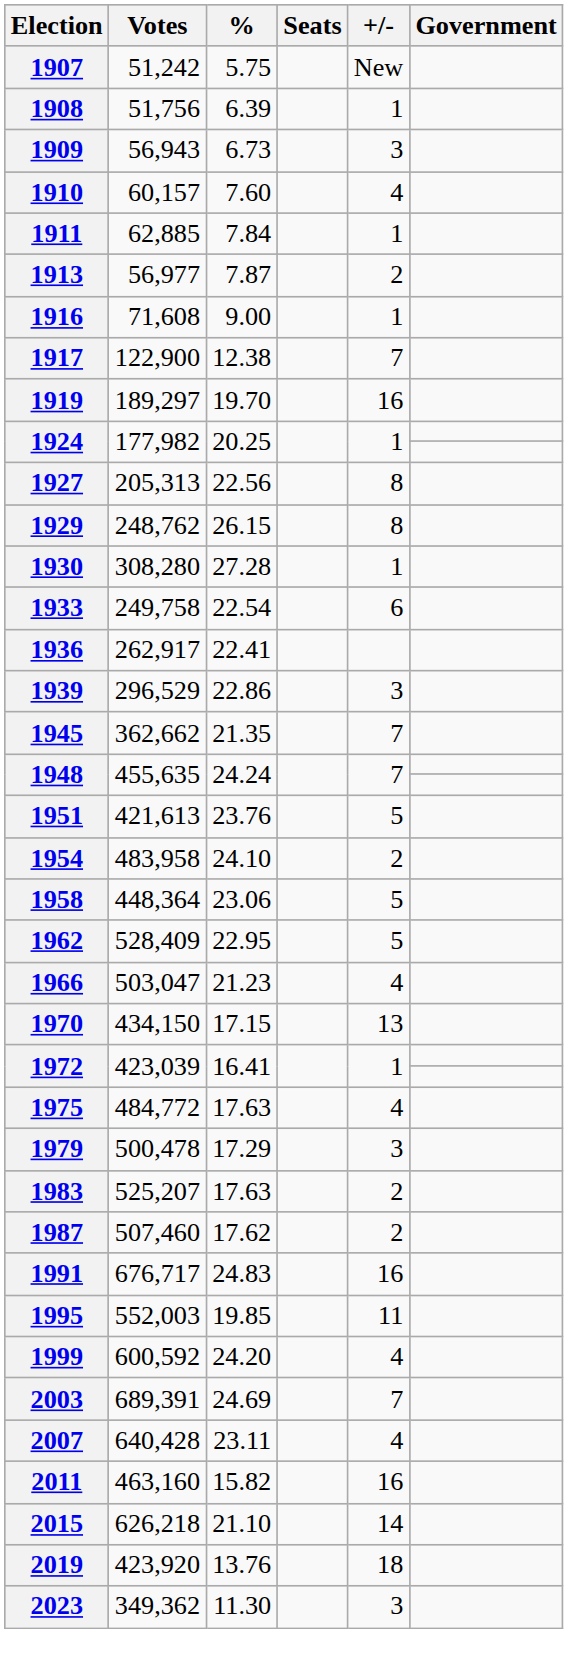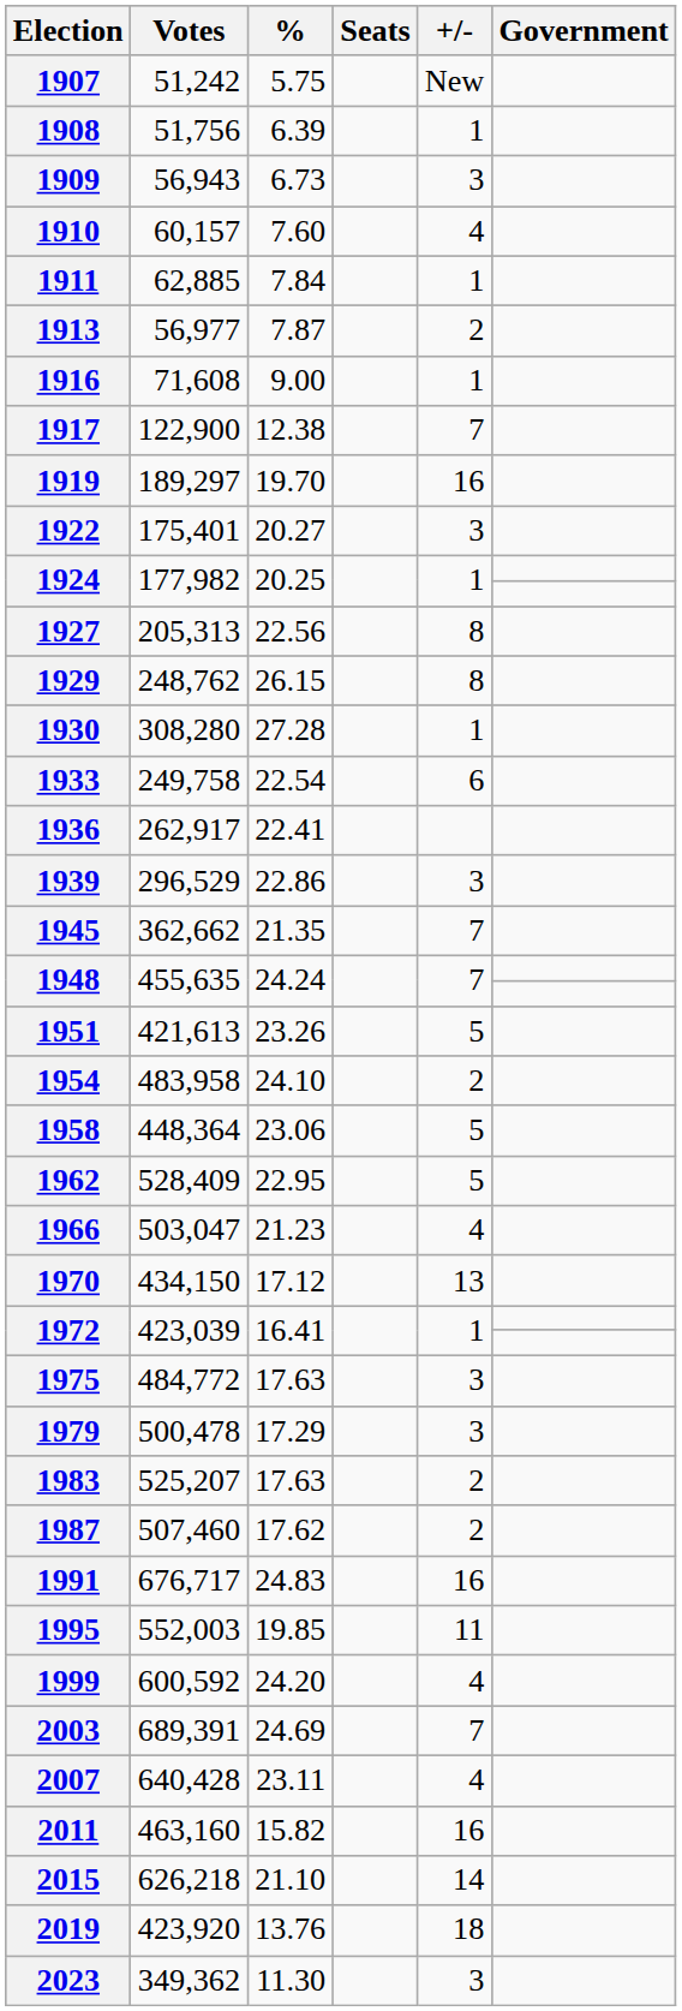 <table class="wikitable" style="text-align:right;">
 <tr>
 <th>Election</th>
 <th>Votes</th>
 <th>%</th>
 <th>Seats</th>
 <th>+/-</th>
 <th>Government</th>
 </tr>
 <tr>
 <th><a href='#'>1907</a></th>
 <td>51,242</td>
 <td>5.75</td>
 <td></td>
 <td>New</td>
 <td></td>
 </tr>
 <tr>
 <th><a href='#'>1908</a></th>
 <td>51,756</td>
 <td>6.39</td>
 <td></td>
 <td> 1</td>
 <td></td>
 </tr>
 <tr>
 <th><a href='#'>1909</a></th>
 <td>56,943</td>
 <td>6.73</td>
 <td></td>
 <td> 3</td>
 <td></td>
 </tr>
 <tr>
 <th><a href='#'>1910</a></th>
 <td>60,157</td>
 <td>7.60</td>
 <td></td>
 <td> 4</td>
 <td></td>
 </tr>
 <tr>
 <th><a href='#'>1911</a></th>
 <td>62,885</td>
 <td>7.84</td>
 <td></td>
 <td> 1</td>
 <td></td>
 </tr>
 <tr>
 <th><a href='#'>1913</a></th>
 <td>56,977</td>
 <td>7.87</td>
 <td></td>
 <td> 2</td>
 <td></td>
 </tr>
 <tr>
 <th><a href='#'>1916</a></th>
 <td>71,608</td>
 <td>9.00</td>
 <td></td>
 <td> 1</td>
 <td></td>
 </tr>
 <tr>
 <th><a href='#'>1917</a></th>
 <td>122,900</td>
 <td>12.38</td>
 <td></td>
 <td> 7</td>
 <td></td>
 </tr>
 <tr>
 <th><a href='#'>1919</a></th>
 <td>189,297</td>
 <td>19.70</td>
 <td></td>
 <td> 16</td>
+<td></td>
+</tr>
+<tr>
+<th><a href='#'>1922</a></th>
+<td>175,401</td>
+<td>20.27</td>
+<td></td>
+<td> 3</td>
 <td></td>
 </tr>
 <tr>
 <th rowspan=2><a href='#'>1924</a></th>
 <td rowspan=2>177,982</td>
 <td rowspan=2>20.25</td>
 <td rowspan=2></td>
 <td rowspan=2> 1</td>
 <td> </td>
 </tr>
 <tr>
 <td> </td>
 </tr>
 <tr>
 <th><a href='#'>1927</a></th>
 <td>205,313</td>
 <td>22.56</td>
 <td></td>
 <td> 8</td>
 <td></td>
 </tr>
 <tr>
 <th><a href='#'>1929</a></th>
 <td>248,762</td>
 <td>26.15</td>
 <td></td>
 <td> 8</td>
 <td></td>
 </tr>
 <tr>
 <th><a href='#'>1930</a></th>
 <td>308,280</td>
 <td>27.28</td>
 <td></td>
 <td> 1</td>
 <td></td>
 </tr>
 <tr>
 <th><a href='#'>1933</a></th>
 <td>249,758</td>
 <td>22.54</td>
 <td></td>
 <td> 6</td>
 <td></td>
 </tr>
 <tr>
 <th><a href='#'>1936</a></th>
 <td>262,917</td>
 <td>22.41</td>
 <td></td>
 <td></td>
 <td></td>
 </tr>
 <tr>
 <th><a href='#'>1939</a></th>
 <td>296,529</td>
 <td>22.86</td>
 <td></td>
 <td> 3</td>
 <td></td>
 </tr>
 <tr>
 <th><a href='#'>1945</a></th>
 <td>362,662</td>
 <td>21.35</td>
 <td></td>
 <td> 7</td>
 <td></td>
 </tr>
 <tr>
 <th rowspan=2><a href='#'>1948</a></th>
 <td rowspan=2>455,635</td>
 <td rowspan=2>24.24</td>
 <td rowspan=2></td>
 <td rowspan=2> 7</td>
 <td> </td>
 </tr>
 <tr>
 <td> </td>
 </tr>
 <tr>
 <th><a href='#'>1951</a></th>
 <td>421,613</td>
-<td>23.76</td>
+<td>23.26</td>
 <td></td>
 <td> 5</td>
 <td></td>
 </tr>
 <tr>
 <th><a href='#'>1954</a></th>
 <td>483,958</td>
 <td>24.10</td>
 <td></td>
 <td> 2</td>
 <td></td>
 </tr>
 <tr>
 <th><a href='#'>1958</a></th>
 <td>448,364</td>
 <td>23.06</td>
 <td></td>
 <td> 5</td>
 <td></td>
 </tr>
 <tr>
 <th><a href='#'>1962</a></th>
 <td>528,409</td>
 <td>22.95</td>
 <td></td>
 <td> 5</td>
 <td></td>
 </tr>
 <tr>
 <th><a href='#'>1966</a></th>
 <td>503,047</td>
 <td>21.23</td>
 <td></td>
 <td> 4</td>
 <td></td>
 </tr>
 <tr>
 <th><a href='#'>1970</a></th>
 <td>434,150</td>
-<td>17.15</td>
+<td>17.12</td>
 <td></td>
 <td> 13</td>
 <td></td>
 </tr>
 <tr>
 <th rowspan=2><a href='#'>1972</a></th>
 <td rowspan=2>423,039</td>
 <td rowspan=2>16.41</td>
 <td rowspan=2></td>
 <td rowspan=2> 1</td>
 <td> </td>
 </tr>
 <tr>
 <td> </td>
 </tr>
 <tr>
 <th><a href='#'>1975</a></th>
 <td>484,772</td>
 <td>17.63</td>
 <td></td>
-<td> 4</td>
+<td> 3</td>
 <td></td>
 </tr>
 <tr>
 <th><a href='#'>1979</a></th>
 <td>500,478</td>
 <td>17.29</td>
 <td></td>
 <td> 3</td>
 <td></td>
 </tr>
 <tr>
 <th><a href='#'>1983</a></th>
 <td>525,207</td>
 <td>17.63</td>
 <td></td>
 <td> 2</td>
 <td></td>
 </tr>
 <tr>
 <th><a href='#'>1987</a></th>
 <td>507,460</td>
 <td>17.62</td>
 <td></td>
 <td> 2</td>
 <td></td>
 </tr>
 <tr>
 <th><a href='#'>1991</a></th>
 <td>676,717</td>
 <td>24.83</td>
 <td></td>
 <td> 16</td>
 <td></td>
 </tr>
 <tr>
 <th><a href='#'>1995</a></th>
 <td>552,003</td>
 <td>19.85</td>
 <td></td>
 <td> 11</td>
 <td></td>
 </tr>
 <tr>
 <th><a href='#'>1999</a></th>
 <td>600,592</td>
 <td>24.20</td>
 <td></td>
 <td> 4</td>
 <td></td>
 </tr>
 <tr>
 <th><a href='#'>2003</a></th>
 <td>689,391</td>
 <td>24.69</td>
 <td></td>
 <td> 7</td>
 <td></td>
 </tr>
 <tr>
 <th><a href='#'>2007</a></th>
 <td>640,428</td>
 <td>23.11</td>
 <td></td>
 <td> 4</td>
 <td></td>
 </tr>
 <tr>
 <th><a href='#'>2011</a></th>
 <td>463,160</td>
 <td>15.82</td>
 <td></td>
 <td> 16</td>
 <td></td>
 </tr>
 <tr>
 <th><a href='#'>2015</a></th>
 <td>626,218</td>
 <td>21.10</td>
 <td></td>
 <td> 14</td>
 <td></td>
 </tr>
 <tr>
 <th><a href='#'>2019</a></th>
 <td>423,920</td>
 <td>13.76</td>
 <td></td>
 <td> 18</td>
 <td></td>
 </tr>
 <tr>
 <th><a href='#'>2023</a></th>
 <td>349,362</td>
 <td>11.30</td>
 <td></td>
 <td> 3</td>
 <td></td>
 </tr>
 </table>
